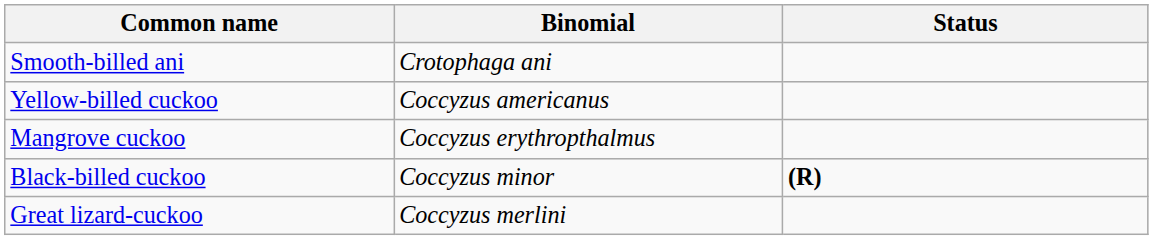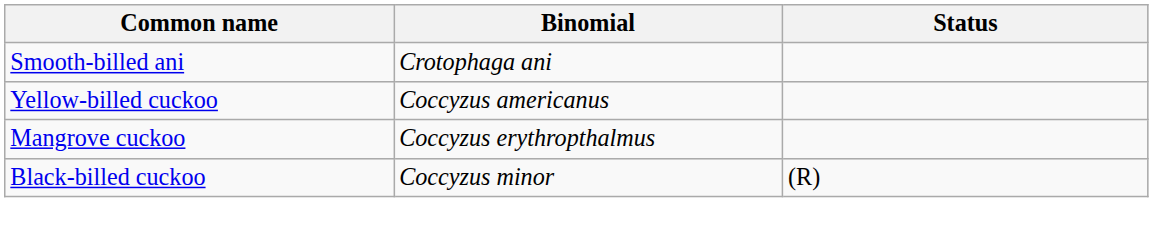 <table width=60% class="wikitable">
 <tr>
 <th width=34%>Common name</th>
 <th width=34%>Binomial</th>
 <th width=32%>Status</th>
 </tr>
 <tr>
 <td><a href='#'>Smooth-billed ani</a></td>
 <td><em>Crotophaga ani</em></td>
 <td></td>
 </tr>
 <tr>
 <td><a href='#'>Yellow-billed cuckoo</a></td>
 <td><em>Coccyzus americanus</em></td>
 <td></td>
 </tr>
 <tr>
 <td><a href='#'>Mangrove cuckoo</a></td>
 <td><em>Coccyzus erythropthalmus</em></td>
 <td></td>
 </tr>
 <tr>
 <td><a href='#'>Black-billed cuckoo</a></td>
 <td><em>Coccyzus minor</em></td>
-<td><strong>(R)</strong></td>
-</tr>
-<tr>
-<td><a href='#'>Great lizard-cuckoo</a></td>
-<td><em>Coccyzus merlini</em></td>
-<td></td>
+<td>(R)</td>
 </tr>
 </table>
